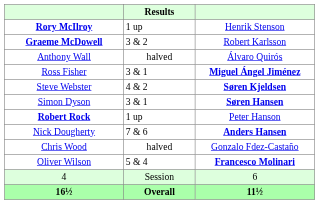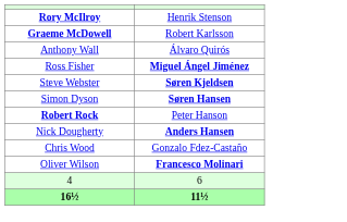 <table border="1" cellpadding="3" style="border-collapse:collapse; text-align:center;">
 <tr style="background:#ddffdd;">
 <th style="width:12em;"> </th>
-<th style="width:7em;">Results</th>
 <th style="width:12em;"></th>
 </tr>
 <tr>
 <td><strong><a href='#'>Rory McIlroy</a></strong></td>
-<td align=left> 1 up</td>
 <td><a href='#'>Henrik Stenson</a></td>
 </tr>
 <tr>
 <td><strong><a href='#'>Graeme McDowell</a></strong></td>
-<td align=left> 3 & 2</td>
 <td><a href='#'>Robert Karlsson</a></td>
 </tr>
 <tr>
 <td><a href='#'>Anthony Wall</a></td>
-<td>halved</td>
 <td><a href='#'>Álvaro Quirós</a></td>
 </tr>
 <tr>
 <td><a href='#'>Ross Fisher</a></td>
-<td align=left> 3 & 1</td>
 <td><strong><a href='#'>Miguel Ángel Jiménez</a></strong></td>
 </tr>
 <tr>
 <td><a href='#'>Steve Webster</a></td>
-<td align=left> 4 & 2</td>
 <td><strong><a href='#'>Søren Kjeldsen</a></strong></td>
 </tr>
 <tr>
 <td><a href='#'>Simon Dyson</a></td>
-<td align=left> 3 & 1</td>
 <td><strong><a href='#'>Søren Hansen</a></strong></td>
 </tr>
 <tr>
 <td><strong><a href='#'>Robert Rock</a></strong></td>
-<td align=left> 1 up</td>
 <td><a href='#'>Peter Hanson</a></td>
 </tr>
 <tr>
 <td><a href='#'>Nick Dougherty</a></td>
-<td align=left> 7 & 6</td>
 <td><strong><a href='#'>Anders Hansen</a></strong></td>
 </tr>
 <tr>
 <td><a href='#'>Chris Wood</a></td>
-<td>halved</td>
 <td><a href='#'>Gonzalo Fdez-Castaño</a></td>
 </tr>
 <tr>
 <td><a href='#'>Oliver Wilson</a></td>
-<td align=left> 5 & 4</td>
 <td><strong><a href='#'>Francesco Molinari</a></strong></td>
 </tr>
 <tr style="background:#ddffdd;">
 <td>4</td>
-<td>Session</td>
 <td>6</td>
 </tr>
 <tr style="background:#aaffaa;">
 <th>16½</th>
-<th>Overall</th>
 <th>11½</th>
 </tr>
 </table>
